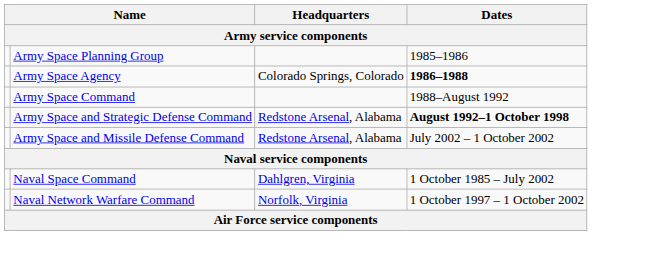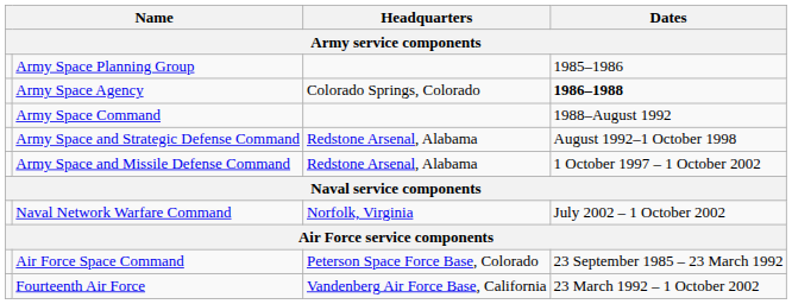 <table class="wikitable">
 <tr>
 <th colspan=2>Name</th>
 <th>Headquarters</th>
 <th>Dates</th>
 </tr>
 <tr>
 <th colspan=4>Army service components</th>
 </tr>
 <tr>
 <td></td>
 <td><a href='#'>Army Space Planning Group</a></td>
 <td></td>
 <td>1985–1986</td>
 </tr>
 <tr>
 <td></td>
 <td><a href='#'>Army Space Agency</a></td>
 <td>Colorado Springs, Colorado</td>
 <td><strong>1986–1988</strong></td>
 </tr>
 <tr>
 <td></td>
 <td><a href='#'>Army Space Command</a></td>
 <td></td>
 <td>1988–August 1992</td>
 </tr>
 <tr>
 <td></td>
 <td><a href='#'>Army Space and Strategic Defense Command</a></td>
 <td><a href='#'>Redstone Arsenal</a>, Alabama</td>
-<td><strong>August 1992–1 October 1998</strong></td>
+<td>August 1992–1 October 1998</td>
 </tr>
 <tr>
 <td></td>
 <td><a href='#'>Army Space and Missile Defense Command</a></td>
 <td><a href='#'>Redstone Arsenal</a>, Alabama</td>
-<td>July 2002 – 1 October 2002</td>
+<td>1 October 1997 – 1 October 2002</td>
 </tr>
 <tr>
 <th colspan=4>Naval service components</th>
 </tr>
 <tr>
 <td></td>
-<td><a href='#'>Naval Space Command</a></td>
-<td><a href='#'>Dahlgren, Virginia</a></td>
-<td>1 October 1985 – July 2002</td>
-</tr>
-<tr>
-<td></td>
 <td><a href='#'>Naval Network Warfare Command</a></td>
 <td><a href='#'>Norfolk, Virginia</a></td>
-<td>1 October 1997 – 1 October 2002</td>
+<td>July 2002 – 1 October 2002</td>
 </tr>
 <tr>
 <th colspan=4>Air Force service components</th>
 </tr>
+<tr>
+<td></td>
+<td><a href='#'>Air Force Space Command</a></td>
+<td><a href='#'>Peterson Space Force Base</a>, Colorado</td>
+<td>23 September 1985 – 23 March 1992</td>
+</tr>
+<tr>
+<td></td>
+<td><a href='#'>Fourteenth Air Force</a></td>
+<td><a href='#'>Vandenberg Air Force Base</a>, California</td>
+<td>23 March 1992 – 1 October 2002</td>
+</tr>
 </table>
